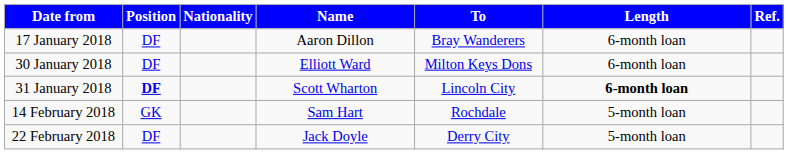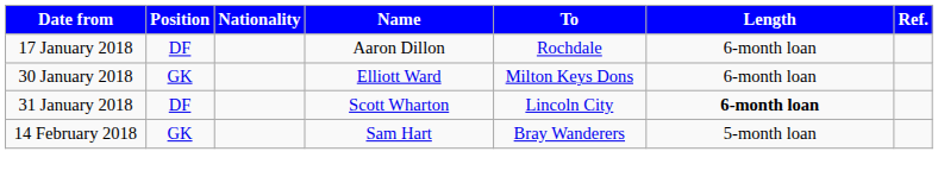 <table class="wikitable"  style="text-align:center; font-size:90%; ">
 <tr>
 <th style="background:#0000FF; color:white; width:110px;">Date from</th>
 <th style="background:#0000FF; color:white; width:50px;">Position</th>
 <th style="background:#0000FF; color:white; width:50px;">Nationality</th>
 <th style="background:#0000FF; color:white; width:150px;">Name</th>
 <th style="background:#0000FF; color:white; width:120px;">To</th>
 <th style="background:#0000FF; color:white; width:200px;">Length</th>
 <th style="background:#0000FF; color:white; width:25px;">Ref.</th>
 </tr>
 <tr>
 <td>17 January 2018</td>
 <td><a href='#'>DF</a></td>
 <td></td>
 <td>Aaron Dillon</td>
-<td> <a href='#'>Bray Wanderers</a></td>
+<td><a href='#'>Rochdale</a></td>
 <td>6-month loan</td>
 <td></td>
 </tr>
 <tr>
 <td>30 January 2018</td>
-<td><a href='#'>DF</a></td>
+<td><a href='#'>GK</a></td>
 <td></td>
 <td><a href='#'>Elliott Ward</a></td>
 <td><a href='#'>Milton Keys Dons</a></td>
 <td>6-month loan</td>
 <td></td>
 </tr>
 <tr>
 <td>31 January 2018</td>
-<td><strong><a href='#'>DF</a></strong></td>
+<td><a href='#'>DF</a></td>
 <td></td>
 <td><a href='#'>Scott Wharton</a></td>
 <td><a href='#'>Lincoln City</a></td>
 <td><strong>6-month loan</strong></td>
 <td></td>
 </tr>
 <tr>
 <td>14 February 2018</td>
 <td><a href='#'>GK</a></td>
 <td></td>
 <td><a href='#'>Sam Hart</a></td>
-<td><a href='#'>Rochdale</a></td>
-<td>5-month loan</td>
-<td></td>
-</tr>
-<tr>
-<td>22 February 2018</td>
-<td><a href='#'>DF</a></td>
-<td></td>
-<td><a href='#'>Jack Doyle</a></td>
-<td> <a href='#'>Derry City</a></td>
+<td> <a href='#'>Bray Wanderers</a></td>
 <td>5-month loan</td>
 <td></td>
 </tr>
 </table>
